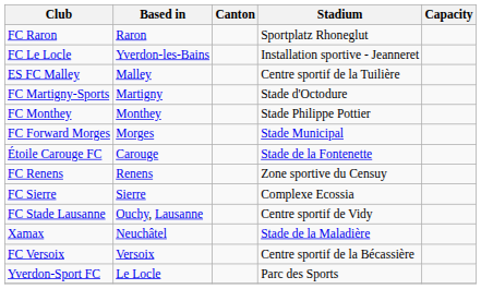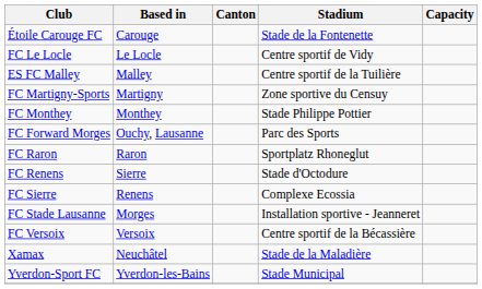 <table class="wikitable">
 <tr>
 <th>Club</th>
 <th>Based in</th>
 <th>Canton</th>
 <th>Stadium</th>
 <th>Capacity</th>
 </tr>
 <tr>
-<td><a href='#'>FC Raron</a></td>
-<td><a href='#'>Raron</a></td>
+<td><a href='#'>Étoile Carouge FC</a></td>
+<td><a href='#'>Carouge</a></td>
 <td></td>
-<td>Sportplatz Rhoneglut</td>
+<td><a href='#'>Stade de la Fontenette</a></td>
 <td></td>
 </tr>
 <tr>
 <td><a href='#'>FC Le Locle</a></td>
-<td><a href='#'>Yverdon-les-Bains</a></td>
+<td><a href='#'>Le Locle</a></td>
 <td></td>
-<td>Installation sportive - Jeanneret</td>
+<td>Centre sportif de Vidy</td>
 <td></td>
 </tr>
 <tr>
 <td><a href='#'>ES FC Malley</a></td>
 <td><a href='#'>Malley</a></td>
 <td></td>
 <td>Centre sportif de la Tuilière</td>
 <td></td>
 </tr>
 <tr>
 <td><a href='#'>FC Martigny-Sports</a></td>
 <td><a href='#'>Martigny</a></td>
 <td></td>
-<td>Stade d'Octodure</td>
+<td>Zone sportive du Censuy</td>
 <td></td>
 </tr>
 <tr>
 <td><a href='#'>FC Monthey</a></td>
 <td><a href='#'>Monthey</a></td>
 <td></td>
 <td>Stade Philippe Pottier</td>
 <td></td>
 </tr>
 <tr>
 <td><a href='#'>FC Forward Morges</a></td>
-<td><a href='#'>Morges</a></td>
+<td><a href='#'>Ouchy</a>, <a href='#'>Lausanne</a></td>
 <td></td>
-<td><a href='#'>Stade Municipal</a></td>
+<td>Parc des Sports</td>
 <td></td>
 </tr>
 <tr>
-<td><a href='#'>Étoile Carouge FC</a></td>
-<td><a href='#'>Carouge</a></td>
+<td><a href='#'>FC Raron</a></td>
+<td><a href='#'>Raron</a></td>
 <td></td>
-<td><a href='#'>Stade de la Fontenette</a></td>
+<td>Sportplatz Rhoneglut</td>
 <td></td>
 </tr>
 <tr>
 <td><a href='#'>FC Renens</a></td>
-<td><a href='#'>Renens</a></td>
+<td><a href='#'>Sierre</a></td>
 <td></td>
-<td>Zone sportive du Censuy</td>
+<td>Stade d'Octodure</td>
 <td></td>
 </tr>
 <tr>
 <td><a href='#'>FC Sierre</a></td>
-<td><a href='#'>Sierre</a></td>
+<td><a href='#'>Renens</a></td>
 <td></td>
 <td>Complexe Ecossia</td>
 <td></td>
 </tr>
 <tr>
 <td><a href='#'>FC Stade Lausanne</a></td>
-<td><a href='#'>Ouchy</a>, <a href='#'>Lausanne</a></td>
+<td><a href='#'>Morges</a></td>
 <td></td>
-<td>Centre sportif de Vidy</td>
+<td>Installation sportive - Jeanneret</td>
+<td></td>
+</tr>
+<tr>
+<td><a href='#'>FC Versoix</a></td>
+<td><a href='#'>Versoix</a></td>
+<td></td>
+<td>Centre sportif de la Bécassière</td>
 <td></td>
 </tr>
 <tr>
 <td><a href='#'>Xamax</a></td>
 <td><a href='#'>Neuchâtel</a></td>
 <td></td>
 <td><a href='#'>Stade de la Maladière</a></td>
 <td></td>
 </tr>
 <tr>
-<td><a href='#'>FC Versoix</a></td>
-<td><a href='#'>Versoix</a></td>
+<td><a href='#'>Yverdon-Sport FC</a></td>
+<td><a href='#'>Yverdon-les-Bains</a></td>
 <td></td>
-<td>Centre sportif de la Bécassière</td>
-<td></td>
-</tr>
-<tr>
-<td><a href='#'>Yverdon-Sport FC</a></td>
-<td><a href='#'>Le Locle</a></td>
-<td></td>
-<td>Parc des Sports</td>
+<td><a href='#'>Stade Municipal</a></td>
 <td></td>
 </tr>
 <tr>
 </tr>
 </table>
